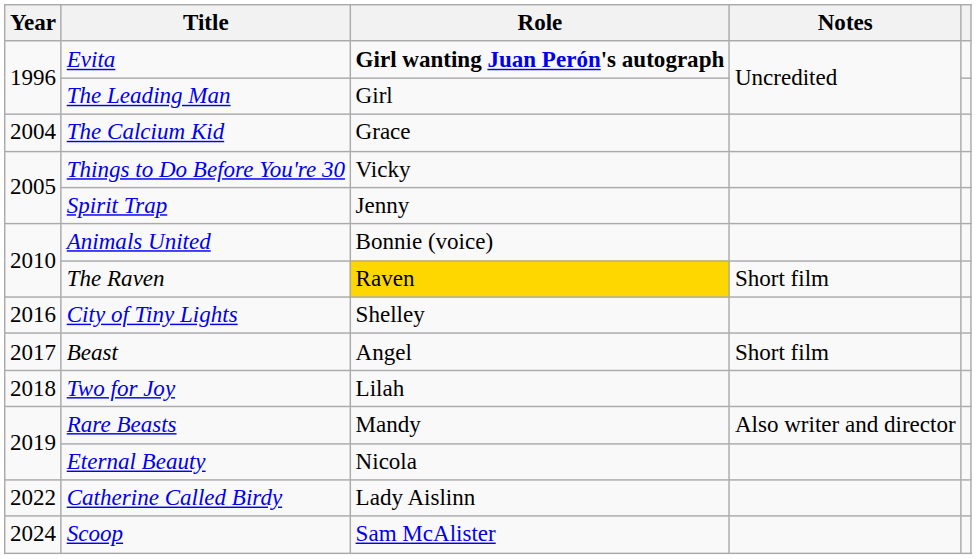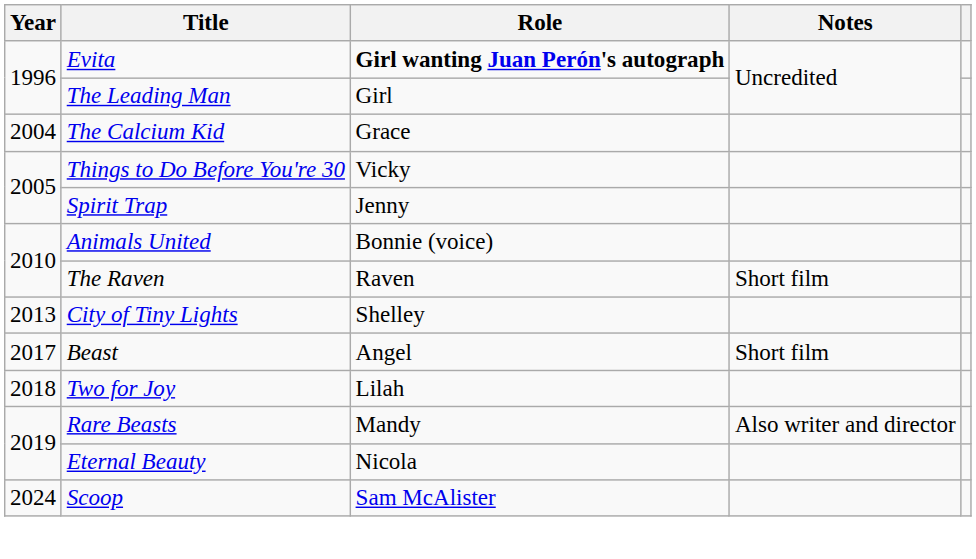 <table class="wikitable sortable">
 <tr>
 <th>Year</th>
 <th>Title</th>
 <th>Role</th>
 <th class="unsortable">Notes</th>
 <th class="unsortable"></th>
 </tr>
 <tr>
 <td rowspan="2">1996</td>
 <td><em><a href='#'>Evita</a></em></td>
 <td><strong>Girl wanting <a href='#'>Juan Perón</a>'s autograph</strong></td>
 <td rowspan="2">Uncredited</td>
 <td style = "text-align: center;"></td>
 </tr>
 <tr>
 <td><em><a href='#'>The Leading Man</a></em></td>
 <td>Girl</td>
 <td style = "text-align: center;"></td>
 </tr>
 <tr>
 <td>2004</td>
 <td><em><a href='#'>The Calcium Kid</a></em></td>
 <td>Grace</td>
 <td></td>
 <td style = "text-align: center;"></td>
 </tr>
 <tr>
 <td rowspan="2">2005</td>
 <td><em><a href='#'>Things to Do Before You're 30</a></em></td>
 <td>Vicky</td>
 <td></td>
 <td style = "text-align: center;"></td>
 </tr>
 <tr>
 <td><em><a href='#'>Spirit Trap</a></em></td>
 <td>Jenny</td>
 <td></td>
 <td style = "text-align: center;"></td>
 </tr>
 <tr>
 <td rowspan="2">2010</td>
 <td><em><a href='#'>Animals United</a></em></td>
 <td>Bonnie (voice)</td>
 <td></td>
 <td style="text-align: center;"></td>
 </tr>
 <tr>
 <td><em>The Raven</em></td>
-<td style="background: gold;">Raven</td>
+<td>Raven</td>
 <td>Short film</td>
 <td style = "text-align: center;"></td>
 </tr>
 <tr>
-<td>2016</td>
+<td>2013</td>
 <td><em><a href='#'>City of Tiny Lights</a></em></td>
 <td>Shelley</td>
 <td></td>
 <td style = "text-align: center;"></td>
 </tr>
 <tr>
 <td>2017</td>
 <td><em>Beast</em></td>
 <td>Angel</td>
 <td>Short film</td>
 <td style = "text-align: center;"></td>
 </tr>
 <tr>
 <td>2018</td>
 <td><em><a href='#'>Two for Joy</a></em></td>
 <td>Lilah</td>
 <td></td>
 <td style = "text-align: center;"></td>
 </tr>
 <tr>
 <td rowspan="2">2019</td>
 <td><em><a href='#'>Rare Beasts</a></em></td>
 <td>Mandy</td>
 <td>Also writer and director</td>
 <td style = "text-align: center;"></td>
 </tr>
 <tr>
 <td><em><a href='#'>Eternal Beauty</a></em></td>
 <td>Nicola</td>
 <td></td>
 <td style = "text-align: center;"></td>
 </tr>
 <tr>
-<td>2022</td>
-<td><em><a href='#'>Catherine Called Birdy</a></em></td>
-<td>Lady Aislinn</td>
-<td></td>
-<td style = "text-align: center;"></td>
-</tr>
-<tr>
 <td>2024</td>
 <td><em><a href='#'>Scoop</a></em></td>
 <td><a href='#'>Sam McAlister</a></td>
 <td></td>
 <td style = "text-align: center;"></td>
 </tr>
 </table>
